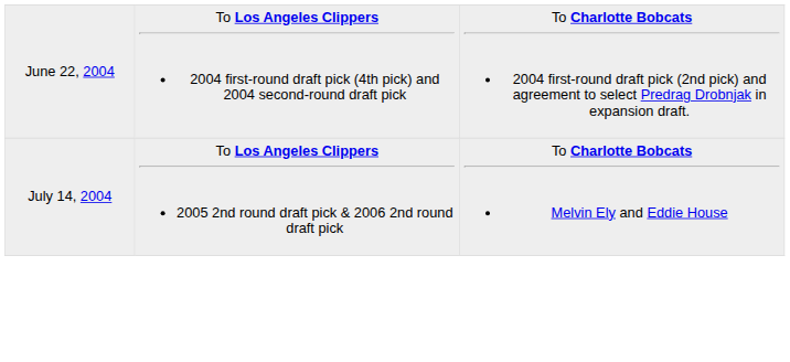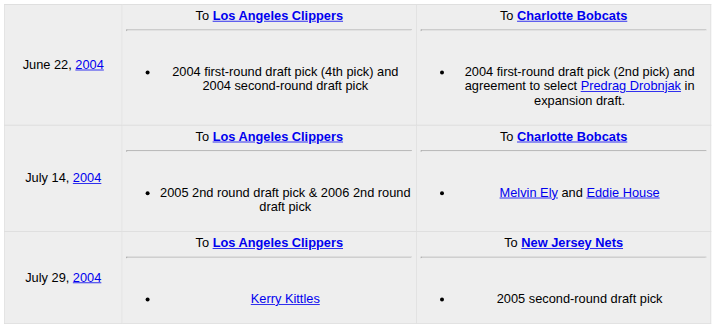 <table border=1 style="border-collapse:collapse; text-align: center; width: 100%" bordercolor="#DFDFDF"  cellpadding="5">
 <tr>
 </tr>
 <tr bgcolor="eeeeee">
 <td style="width:12%">June 22, <a href='#'>2004</a></td>
 <td style="width:30%" valign="top">To <strong><a href='#'>Los Angeles Clippers</a></strong><hr><br><ul><li>2004 first-round draft pick (4th pick) and 2004 second-round draft pick</li></ul></td>
 <td style="width:30%" valign="top">To <strong><a href='#'>Charlotte Bobcats</a></strong><hr><br><ul><li>2004 first-round draft pick (2nd pick) and agreement to select <a href='#'>Predrag Drobnjak</a> in expansion draft.</li></ul></td>
 </tr>
 <tr>
 </tr>
 <tr bgcolor="eeeeee">
 <td style="width:12%">July 14, <a href='#'>2004</a></td>
 <td style="width:30%" valign="top">To <strong><a href='#'>Los Angeles Clippers</a></strong><hr><br><ul><li>2005 2nd round draft pick & 2006 2nd round draft pick</li></ul></td>
 <td style="width:30%" valign="top">To <strong><a href='#'>Charlotte Bobcats</a></strong><hr><br><ul><li><a href='#'>Melvin Ely</a> and <a href='#'>Eddie House</a></li></ul></td>
 </tr>
 <tr>
 </tr>
+<tr bgcolor="eeeeee">
+<td style="width:12%">July 29, <a href='#'>2004</a></td>
+<td style="width:30%" valign="top">To <strong><a href='#'>Los Angeles Clippers</a></strong><hr><br><ul><li><a href='#'>Kerry Kittles</a></li></ul></td>
+<td style="width:30%" valign="top">To <strong><a href='#'>New Jersey Nets</a></strong><hr><br><ul><li>2005 second-round draft pick</li></ul></td>
+</tr>
 </table>
